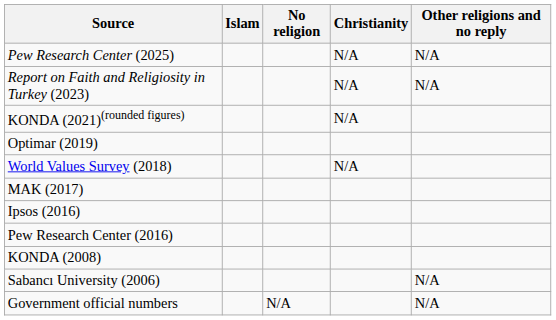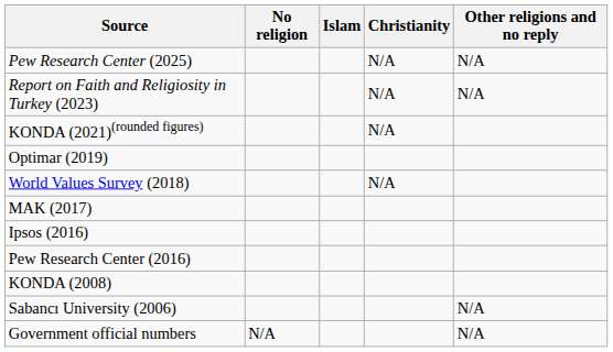 <table class="wikitable">
 <tr>
 <th rowspan="1">Source</th>
+<th rowspan="1">No religion</th>
 <th rowspan="1">Islam</th>
-<th rowspan="1">No religion</th>
 <th rowspan="1">Christianity</th>
 <th rowspan="1">Other religions and no reply</th>
 </tr>
 <tr>
 <td><em>Pew Research Center</em> (2025)</td>
 <td></td>
 <td></td>
 <td>N/A</td>
 <td>N/A</td>
 </tr>
 <tr>
 <td><em>Report on Faith and Religiosity in Turkey</em> (2023)</td>
 <td></td>
 <td></td>
 <td>N/A</td>
 <td>N/A</td>
 </tr>
 <tr>
 <td>KONDA (2021)<sup>(rounded figures)</sup></td>
 <td></td>
 <td></td>
 <td>N/A</td>
 <td></td>
 </tr>
 <tr>
 <td>Optimar (2019)</td>
 <td></td>
 <td></td>
 <td></td>
 <td></td>
 </tr>
 <tr>
 <td><a href='#'>World Values Survey</a> (2018)</td>
 <td></td>
 <td></td>
 <td>N/A</td>
 <td></td>
 </tr>
 <tr>
 <td>MAK (2017)</td>
 <td></td>
 <td></td>
 <td></td>
 <td></td>
 </tr>
 <tr>
 <td>Ipsos (2016)</td>
 <td></td>
 <td></td>
 <td></td>
 <td></td>
 </tr>
 <tr>
 <td>Pew Research Center (2016)</td>
 <td></td>
 <td></td>
 <td></td>
 <td></td>
 </tr>
 <tr>
 <td>KONDA (2008)</td>
 <td></td>
 <td></td>
 <td></td>
 <td></td>
 </tr>
 <tr>
 <td>Sabancı University (2006)</td>
 <td></td>
 <td></td>
 <td></td>
 <td>N/A</td>
 </tr>
 <tr>
 <td>Government official numbers</td>
+<td>N/A</td>
 <td></td>
-<td>N/A</td>
 <td></td>
 <td>N/A</td>
 </tr>
 </table>
